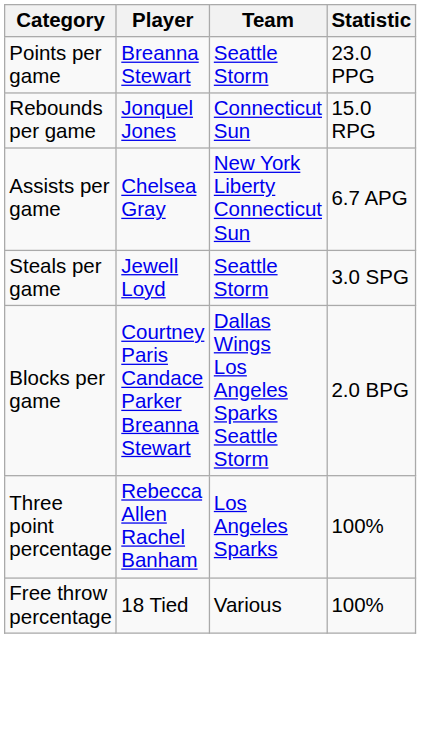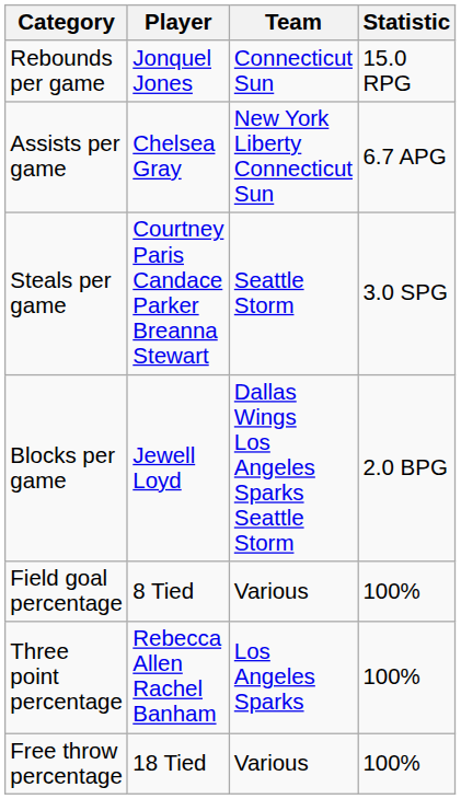 <table class="wikitable" style="width: 50%">
 <tr>
 <th width=32%>Category</th>
 <th width=25%>Player</th>
 <th width=30%>Team</th>
 <th width=20%>Statistic</th>
-</tr>
-<tr>
-<td>Points per game</td>
-<td><a href='#'>Breanna Stewart</a></td>
-<td><a href='#'>Seattle Storm</a></td>
-<td>23.0 PPG</td>
 </tr>
 <tr>
 <td>Rebounds per game</td>
 <td><a href='#'>Jonquel Jones</a></td>
 <td><a href='#'>Connecticut Sun</a></td>
 <td>15.0 RPG</td>
 </tr>
 <tr>
 <td>Assists per game</td>
 <td><a href='#'>Chelsea Gray</a></td>
 <td><a href='#'>New York Liberty</a><br><a href='#'>Connecticut Sun</a></td>
 <td>6.7 APG</td>
 </tr>
 <tr>
 <td>Steals per game</td>
-<td><a href='#'>Jewell Loyd</a></td>
+<td><a href='#'>Courtney Paris</a><br><a href='#'>Candace Parker</a><br><a href='#'>Breanna Stewart</a></td>
 <td><a href='#'>Seattle Storm</a></td>
 <td>3.0 SPG</td>
 </tr>
 <tr>
 <td>Blocks per game</td>
-<td><a href='#'>Courtney Paris</a><br><a href='#'>Candace Parker</a><br><a href='#'>Breanna Stewart</a></td>
+<td><a href='#'>Jewell Loyd</a></td>
 <td><a href='#'>Dallas Wings</a><br><a href='#'>Los Angeles Sparks</a><br><a href='#'>Seattle Storm</a></td>
 <td>2.0 BPG</td>
+</tr>
+<tr>
+<td>Field goal percentage</td>
+<td>8 Tied</td>
+<td>Various</td>
+<td>100%</td>
 </tr>
 <tr>
 <td>Three point percentage</td>
 <td><a href='#'>Rebecca Allen</a><br><a href='#'>Rachel Banham</a></td>
 <td><a href='#'>Los Angeles Sparks</a></td>
 <td>100%</td>
 </tr>
 <tr>
 <td>Free throw percentage</td>
 <td>18 Tied</td>
 <td>Various</td>
 <td>100%</td>
 </tr>
 </table>
